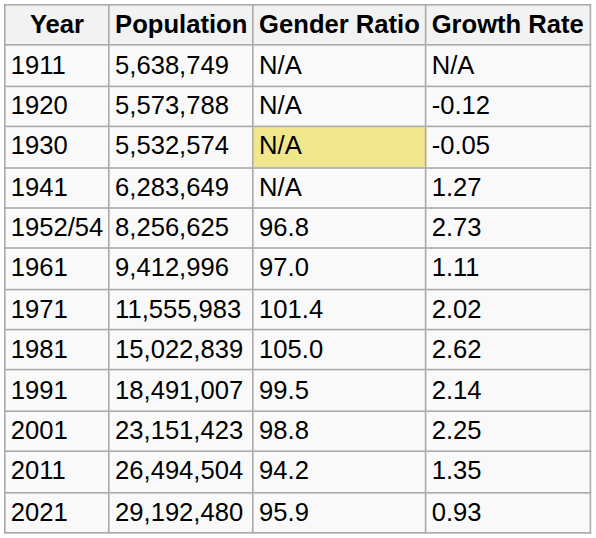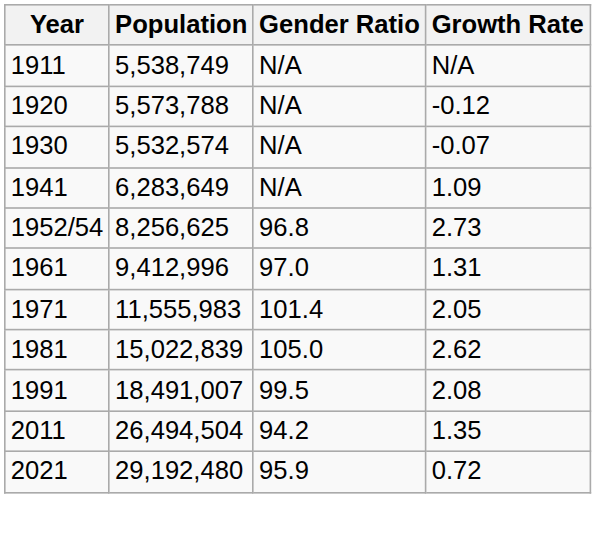 <table class="wikitable sortable">
 <tr>
 <th>Year</th>
 <th>Population</th>
 <th>Gender Ratio</th>
 <th>Growth Rate</th>
 </tr>
 <tr>
 <td>1911</td>
-<td>5,638,749</td>
+<td>5,538,749</td>
 <td>N/A</td>
 <td>N/A</td>
 </tr>
 <tr>
 <td>1920</td>
 <td>5,573,788</td>
 <td>N/A</td>
 <td>-0.12</td>
 </tr>
 <tr>
 <td>1930</td>
 <td>5,532,574</td>
-<td style="background: khaki;">N/A</td>
-<td>-0.05</td>
+<td>N/A</td>
+<td>-0.07</td>
 </tr>
 <tr>
 <td>1941</td>
 <td>6,283,649</td>
 <td>N/A</td>
-<td>1.27</td>
+<td>1.09</td>
 </tr>
 <tr>
 <td>1952/54</td>
 <td>8,256,625</td>
 <td>96.8</td>
 <td>2.73</td>
 </tr>
 <tr>
 <td>1961</td>
 <td>9,412,996</td>
 <td>97.0</td>
-<td>1.11</td>
+<td>1.31</td>
 </tr>
 <tr>
 <td>1971</td>
 <td>11,555,983</td>
 <td>101.4</td>
-<td>2.02</td>
+<td>2.05</td>
 </tr>
 <tr>
 <td>1981</td>
 <td>15,022,839</td>
 <td>105.0</td>
 <td>2.62</td>
 </tr>
 <tr>
 <td>1991</td>
 <td>18,491,007</td>
 <td>99.5</td>
-<td>2.14</td>
-</tr>
-<tr>
-<td>2001</td>
-<td>23,151,423</td>
-<td>98.8</td>
-<td>2.25</td>
+<td>2.08</td>
 </tr>
 <tr>
 <td>2011</td>
 <td>26,494,504</td>
 <td>94.2</td>
 <td>1.35</td>
 </tr>
 <tr>
 <td>2021</td>
 <td>29,192,480</td>
 <td>95.9</td>
-<td>0.93</td>
+<td>0.72</td>
 </tr>
 </table>
